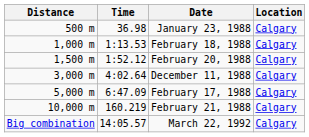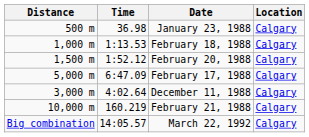 <table class="wikitable">
 <tr>
 <th>Distance</th>
 <th>Time</th>
 <th>Date</th>
 <th>Location</th>
 </tr>
 <tr align="right">
 <td>500 m</td>
 <td>36.98</td>
 <td>January 23, 1988</td>
 <td align="left"><a href='#'>Calgary</a></td>
 </tr>
 <tr align="right">
 <td>1,000 m</td>
 <td>1:13.53</td>
 <td>February 18, 1988</td>
 <td align="left"><a href='#'>Calgary</a></td>
 </tr>
 <tr align="right">
 <td>1,500 m</td>
 <td>1:52.12</td>
 <td>February 20, 1988</td>
 <td align="left"><a href='#'>Calgary</a></td>
 </tr>
 <tr align="right">
+<td>5,000 m</td>
+<td>6:47.09</td>
+<td>February 17, 1988</td>
+<td align="left"><a href='#'>Calgary</a></td>
+</tr>
+<tr align="right">
 <td>3,000 m</td>
 <td>4:02.64</td>
 <td>December 11, 1988</td>
-<td align="left"><a href='#'>Calgary</a></td>
-</tr>
-<tr align="right">
-<td>5,000 m</td>
-<td>6:47.09</td>
-<td>February 17, 1988</td>
 <td align="left"><a href='#'>Calgary</a></td>
 </tr>
 <tr align="right">
 <td>10,000 m</td>
 <td>160.219</td>
 <td>February 21, 1988</td>
 <td align="left"><a href='#'>Calgary</a></td>
 </tr>
 <tr align="right">
 <td><a href='#'>Big combination</a></td>
 <td>14:05.57</td>
 <td>March 22, 1992</td>
 <td align="left"><a href='#'>Calgary</a></td>
 </tr>
 </table>
